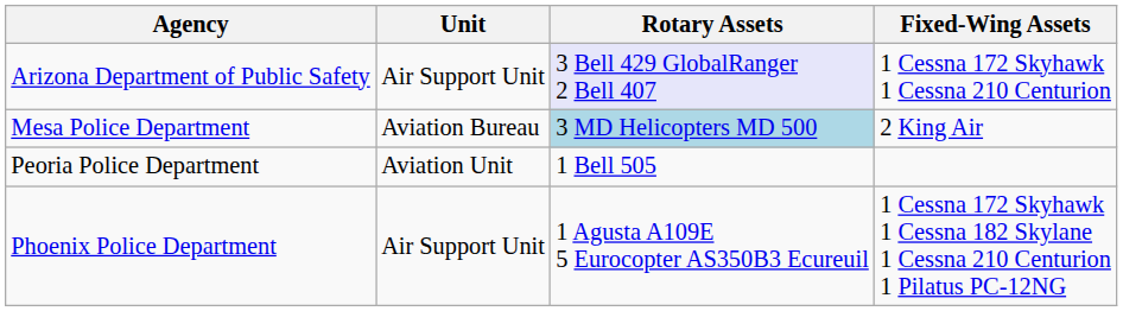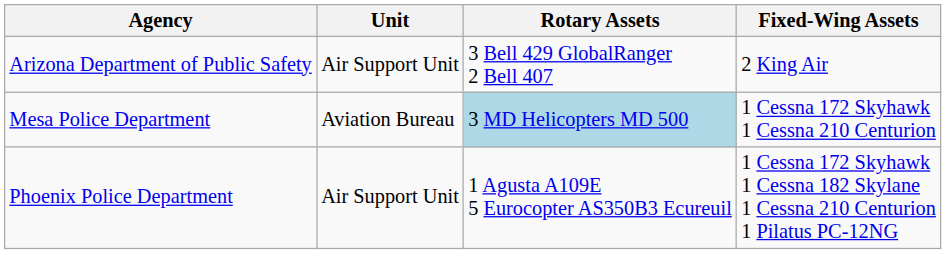 <table class="wikitable">
 <tr>
 <th>Agency</th>
 <th>Unit</th>
 <th>Rotary Assets</th>
 <th>Fixed-Wing Assets</th>
 </tr>
 <tr>
 <td><a href='#'>Arizona Department of Public Safety</a></td>
 <td>Air Support Unit</td>
-<td style="background: lavender;">3 <a href='#'>Bell 429 GlobalRanger</a><br>2 <a href='#'>Bell 407</a></td>
-<td>1 <a href='#'>Cessna 172 Skyhawk</a><br>1 <a href='#'>Cessna 210 Centurion</a></td>
+<td>3 <a href='#'>Bell 429 GlobalRanger</a><br>2 <a href='#'>Bell 407</a></td>
+<td>2 <a href='#'>King Air</a></td>
 </tr>
 <tr>
 <td><a href='#'>Mesa Police Department</a></td>
 <td>Aviation Bureau</td>
 <td style="background: lightblue;">3 <a href='#'>MD Helicopters MD 500</a></td>
-<td>2 <a href='#'>King Air</a></td>
-</tr>
-<tr>
-<td>Peoria Police Department</td>
-<td>Aviation Unit</td>
-<td>1 <a href='#'>Bell 505</a></td>
-<td></td>
+<td>1 <a href='#'>Cessna 172 Skyhawk</a><br>1 <a href='#'>Cessna 210 Centurion</a></td>
 </tr>
 <tr>
 <td><a href='#'>Phoenix Police Department</a></td>
 <td>Air Support Unit</td>
 <td>1 <a href='#'>Agusta A109E</a><br>5 <a href='#'>Eurocopter AS350B3 Ecureuil</a></td>
 <td>1 <a href='#'>Cessna 172 Skyhawk</a><br>1 <a href='#'>Cessna 182 Skylane</a><br>1 <a href='#'>Cessna 210 Centurion</a><br>1 <a href='#'>Pilatus PC-12NG</a></td>
 </tr>
 </table>
